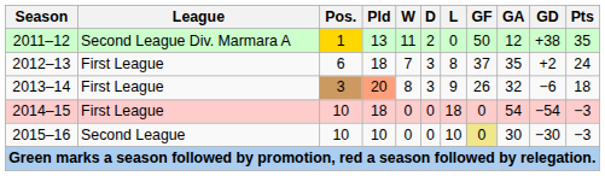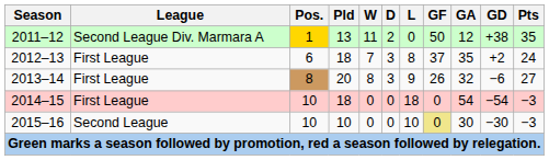 <table class="wikitable">
 <tr>
 <th>Season</th>
 <th>League</th>
 <th>Pos.</th>
 <th>Pld</th>
 <th>W</th>
 <th>D</th>
 <th>L</th>
 <th>GF</th>
 <th>GA</th>
 <th>GD</th>
 <th>Pts</th>
 </tr>
 <tr align=center bgcolor=#cfc>
 <td>2011–12</td>
 <td align=left>Second League Div. Marmara A</td>
 <td bgcolor=gold>1</td>
 <td>13</td>
 <td>11</td>
 <td>2</td>
 <td>0</td>
 <td>50</td>
 <td>12</td>
 <td>+38</td>
 <td>35</td>
 </tr>
 <tr align=center>
 <td>2012–13</td>
 <td align=left>First League</td>
 <td>6</td>
 <td>18</td>
 <td>7</td>
 <td>3</td>
 <td>8</td>
 <td>37</td>
 <td>35</td>
 <td>+2</td>
 <td>24</td>
 </tr>
 <tr align=center>
 <td>2013–14</td>
 <td align=left>First League</td>
-<td bgcolor=cc996>3</td>
-<td style="background: lightsalmon;">20</td>
+<td bgcolor=cc996>8</td>
+<td>20</td>
 <td>8</td>
 <td>3</td>
 <td>9</td>
 <td>26</td>
 <td>32</td>
 <td>−6</td>
-<td>18</td>
+<td>27</td>
 </tr>
 <tr align=center bgcolor=#fcc>
 <td>2014–15</td>
 <td align=left>First League</td>
 <td>10</td>
 <td>18</td>
 <td>0</td>
 <td>0</td>
 <td>18</td>
 <td>0</td>
 <td>54</td>
 <td>−54</td>
 <td>−3</td>
 </tr>
 <tr align=center>
 <td>2015–16</td>
 <td align=left>Second League</td>
 <td>10</td>
 <td>10</td>
 <td>0</td>
 <td>0</td>
 <td>10</td>
 <td style="background: khaki;">0</td>
 <td>30</td>
 <td>−30</td>
 <td>−3</td>
 </tr>
 <tr bgcolor=#abcdef>
 <td colspan=11 align=center><strong>Green marks a season followed by promotion, red a season followed by relegation.</strong></td>
 </tr>
 </table>
